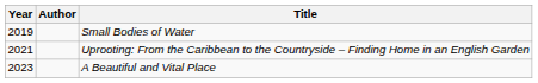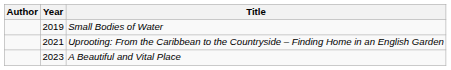 <table class="wikitable sortable">
 <tr>
+<th>Author</th>
 <th>Year</th>
-<th>Author</th>
 <th>Title</th>
 </tr>
 <tr>
+<td></td>
 <td>2019</td>
-<td></td>
 <td><em>Small Bodies of Water</em></td>
 </tr>
 <tr>
+<td></td>
 <td>2021</td>
-<td></td>
 <td><em>Uprooting: From the Caribbean to the Countryside – Finding Home in an English Garden</em></td>
 </tr>
 <tr>
+<td></td>
 <td>2023</td>
-<td></td>
 <td><em>A Beautiful and Vital Place</em></td>
 </tr>
 </table>
